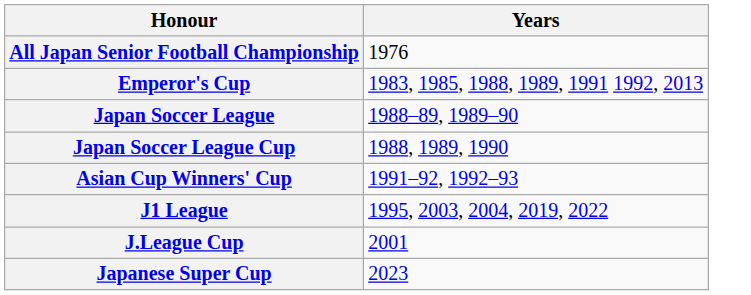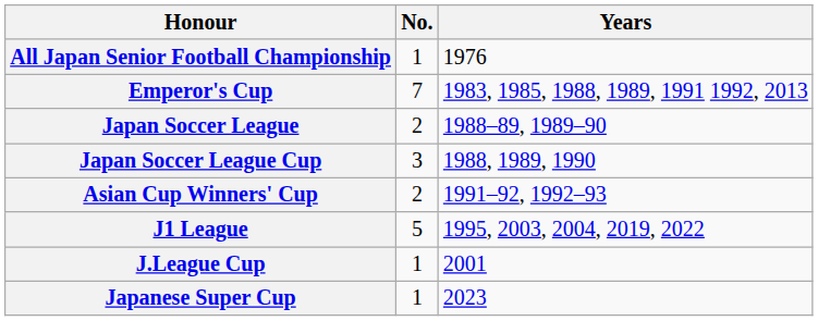 <table class="wikitable plainrowheaders">
 <tr>
 <th scope=col>Honour</th>
+<th scope=col>No.</th>
 <th scope=col>Years</th>
 </tr>
 <tr>
 <th scope=row><a href='#'>All Japan Senior Football Championship</a></th>
+<td align="center">1</td>
 <td>1976</td>
 </tr>
 <tr>
 <th scope=row><a href='#'>Emperor's Cup</a></th>
+<td align="center">7</td>
 <td><a href='#'>1983</a>, <a href='#'>1985</a>, <a href='#'>1988</a>, <a href='#'>1989</a>, <a href='#'>1991</a> <a href='#'>1992</a>, <a href='#'>2013</a></td>
 </tr>
 <tr>
 <th scope=row><a href='#'>Japan Soccer League</a></th>
+<td align="center">2</td>
 <td><a href='#'>1988–89</a>, <a href='#'>1989–90</a></td>
 </tr>
 <tr>
 <th scope=row><a href='#'>Japan Soccer League Cup</a></th>
+<td align="center">3</td>
 <td><a href='#'>1988</a>, <a href='#'>1989</a>, <a href='#'>1990</a></td>
 </tr>
 <tr>
 <th scope=row><a href='#'>Asian Cup Winners' Cup</a></th>
+<td align="center">2</td>
 <td><a href='#'>1991–92</a>, <a href='#'>1992–93</a></td>
 </tr>
 <tr>
 <th scope=row><a href='#'>J1 League</a></th>
+<td align="center">5</td>
 <td><a href='#'>1995</a>, <a href='#'>2003</a>, <a href='#'>2004</a>, <a href='#'>2019</a>, <a href='#'>2022</a></td>
 </tr>
 <tr>
 <th scope=row><a href='#'>J.League Cup</a></th>
+<td align="center">1</td>
 <td><a href='#'>2001</a></td>
 </tr>
 <tr>
 <th scope=row><a href='#'>Japanese Super Cup</a></th>
+<td align="center">1</td>
 <td><a href='#'>2023</a></td>
 </tr>
 </table>
